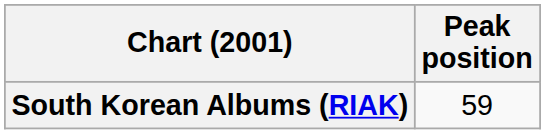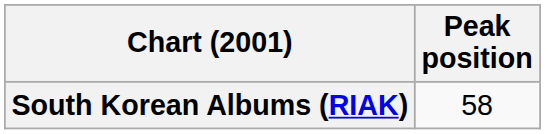 <table class="wikitable plainrowheaders">
 <tr>
 <th>Chart (2001)</th>
 <th>Peak<br>position</th>
 </tr>
 <tr>
 <th scope="row">South Korean Albums (<a href='#'>RIAK</a>)</th>
-<td style="text-align:center;">59</td>
+<td style="text-align:center;">58</td>
 </tr>
 </table>
